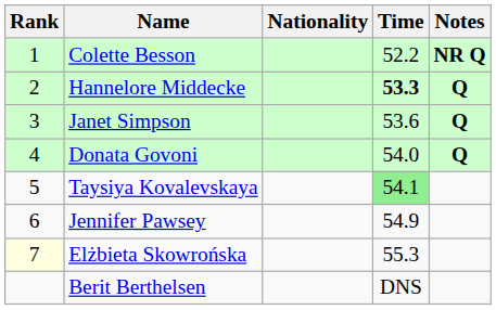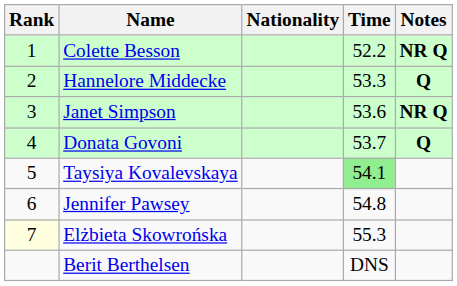 <table class="wikitable sortable" style="text-align:center">
 <tr>
 <th>Rank</th>
 <th>Name</th>
 <th>Nationality</th>
 <th>Time</th>
 <th>Notes</th>
 </tr>
 <tr bgcolor=ccffcc>
 <td>1</td>
 <td align=left><a href='#'>Colette Besson</a></td>
 <td align=left></td>
 <td>52.2</td>
 <td><strong>NR Q</strong></td>
 </tr>
 <tr bgcolor=ccffcc>
 <td>2</td>
 <td align=left><a href='#'>Hannelore Middecke</a></td>
 <td align=left></td>
-<td><strong>53.3</strong></td>
+<td>53.3</td>
 <td><strong>Q</strong></td>
 </tr>
 <tr bgcolor=ccffcc>
 <td>3</td>
 <td align=left><a href='#'>Janet Simpson</a></td>
 <td align=left></td>
 <td>53.6</td>
-<td><strong>Q</strong></td>
+<td><strong>NR Q</strong></td>
 </tr>
 <tr bgcolor=ccffcc>
 <td>4</td>
 <td align=left><a href='#'>Donata Govoni</a></td>
 <td align=left></td>
-<td>54.0</td>
+<td>53.7</td>
 <td><strong>Q</strong></td>
 </tr>
 <tr>
 <td>5</td>
 <td align=left><a href='#'>Taysiya Kovalevskaya</a></td>
 <td align=left></td>
 <td style="background: lightgreen;">54.1</td>
 <td></td>
 </tr>
 <tr>
 <td>6</td>
 <td align=left><a href='#'>Jennifer Pawsey</a></td>
 <td align=left></td>
-<td>54.9</td>
+<td>54.8</td>
 <td></td>
 </tr>
 <tr>
 <td style="background: lightyellow;">7</td>
 <td align=left><a href='#'>Elżbieta Skowrońska</a></td>
 <td align=left></td>
 <td>55.3</td>
 <td></td>
 </tr>
 <tr>
 <td></td>
 <td align=left><a href='#'>Berit Berthelsen</a></td>
 <td align=left></td>
 <td>DNS</td>
 <td></td>
 </tr>
 </table>
